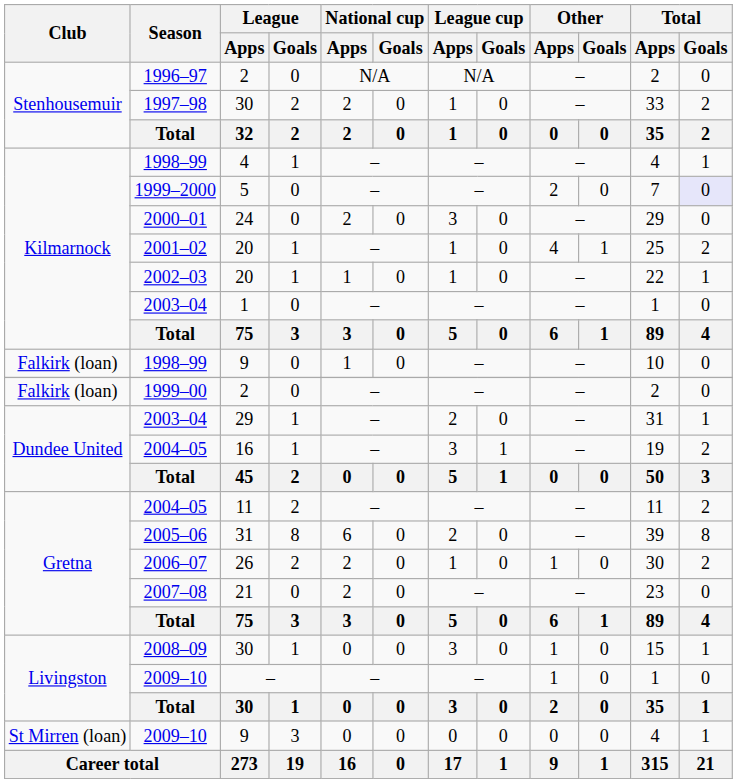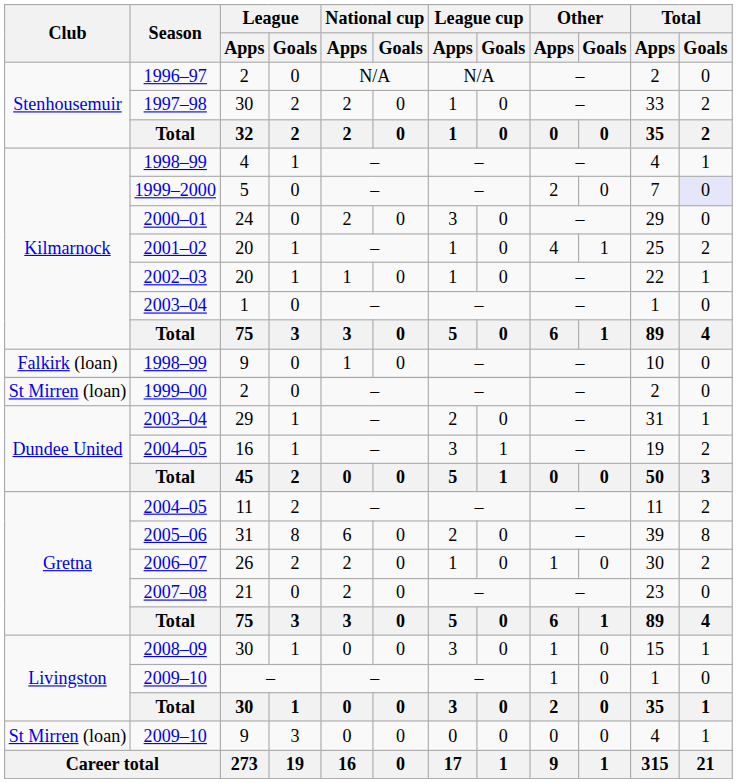 <table class="wikitable" style="text-align:center">
 <tr>
 <th rowspan="2">Club</th>
 <th rowspan="2">Season</th>
 <th colspan="2">League</th>
 <th colspan="2">National cup</th>
 <th colspan="2">League cup</th>
 <th colspan="2">Other</th>
 <th colspan="2">Total</th>
 </tr>
 <tr>
 <th>Apps</th>
 <th>Goals</th>
 <th>Apps</th>
 <th>Goals</th>
 <th>Apps</th>
 <th>Goals</th>
 <th>Apps</th>
 <th>Goals</th>
 <th>Apps</th>
 <th>Goals</th>
 </tr>
 <tr>
 <td rowspan="3"><a href='#'>Stenhousemuir</a></td>
 <td><a href='#'>1996–97</a></td>
 <td>2</td>
 <td>0</td>
 <td colspan="2">N/A</td>
 <td colspan="2">N/A</td>
 <td colspan="2">–</td>
 <td>2</td>
 <td>0</td>
 </tr>
 <tr>
 <td><a href='#'>1997–98</a></td>
 <td>30</td>
 <td>2</td>
 <td>2</td>
 <td>0</td>
 <td>1</td>
 <td>0</td>
 <td colspan="2">–</td>
 <td>33</td>
 <td>2</td>
 </tr>
 <tr>
 <th>Total</th>
 <th>32</th>
 <th>2</th>
 <th>2</th>
 <th>0</th>
 <th>1</th>
 <th>0</th>
 <th>0</th>
 <th>0</th>
 <th>35</th>
 <th>2</th>
 </tr>
 <tr>
 <td rowspan="7"><a href='#'>Kilmarnock</a></td>
 <td><a href='#'>1998–99</a></td>
 <td>4</td>
 <td>1</td>
 <td colspan="2">–</td>
 <td colspan="2">–</td>
 <td colspan="2">–</td>
 <td>4</td>
 <td>1</td>
 </tr>
 <tr>
 <td><a href='#'>1999–2000</a></td>
 <td>5</td>
 <td>0</td>
 <td colspan="2">–</td>
 <td colspan="2">–</td>
 <td>2</td>
 <td>0</td>
 <td>7</td>
 <td style="background: lavender;">0</td>
 </tr>
 <tr>
 <td><a href='#'>2000–01</a></td>
 <td>24</td>
 <td>0</td>
 <td>2</td>
 <td>0</td>
 <td>3</td>
 <td>0</td>
 <td colspan="2">–</td>
 <td>29</td>
 <td>0</td>
 </tr>
 <tr>
 <td><a href='#'>2001–02</a></td>
 <td>20</td>
 <td>1</td>
 <td colspan="2">–</td>
 <td>1</td>
 <td>0</td>
 <td>4</td>
 <td>1</td>
 <td>25</td>
 <td>2</td>
 </tr>
 <tr>
 <td><a href='#'>2002–03</a></td>
 <td>20</td>
 <td>1</td>
 <td>1</td>
 <td>0</td>
 <td>1</td>
 <td>0</td>
 <td colspan="2">–</td>
 <td>22</td>
 <td>1</td>
 </tr>
 <tr>
 <td><a href='#'>2003–04</a></td>
 <td>1</td>
 <td>0</td>
 <td colspan="2">–</td>
 <td colspan="2">–</td>
 <td colspan="2">–</td>
 <td>1</td>
 <td>0</td>
 </tr>
 <tr>
 <th>Total</th>
 <th>75</th>
 <th>3</th>
 <th>3</th>
 <th>0</th>
 <th>5</th>
 <th>0</th>
 <th>6</th>
 <th>1</th>
 <th>89</th>
 <th>4</th>
 </tr>
 <tr>
 <td><a href='#'>Falkirk</a> (loan)</td>
 <td><a href='#'>1998–99</a></td>
 <td>9</td>
 <td>0</td>
 <td>1</td>
 <td>0</td>
 <td colspan="2">–</td>
 <td colspan="2">–</td>
 <td>10</td>
 <td>0</td>
 </tr>
 <tr>
 </tr>
 <tr>
-<td><a href='#'>Falkirk</a> (loan)</td>
+<td><a href='#'>St Mirren</a> (loan)</td>
 <td><a href='#'>1999–00</a></td>
 <td>2</td>
 <td>0</td>
 <td colspan="2">–</td>
 <td colspan="2">–</td>
 <td colspan="2">–</td>
 <td>2</td>
 <td>0</td>
 </tr>
 <tr>
 <td rowspan="3"><a href='#'>Dundee United</a></td>
 <td><a href='#'>2003–04</a></td>
 <td>29</td>
 <td>1</td>
 <td colspan="2">–</td>
 <td>2</td>
 <td>0</td>
 <td colspan="2">–</td>
 <td>31</td>
 <td>1</td>
 </tr>
 <tr>
 <td><a href='#'>2004–05</a></td>
 <td>16</td>
 <td>1</td>
 <td colspan="2">–</td>
 <td>3</td>
 <td>1</td>
 <td colspan="2">–</td>
 <td>19</td>
 <td>2</td>
 </tr>
 <tr>
 <th>Total</th>
 <th>45</th>
 <th>2</th>
 <th>0</th>
 <th>0</th>
 <th>5</th>
 <th>1</th>
 <th>0</th>
 <th>0</th>
 <th>50</th>
 <th>3</th>
 </tr>
 <tr>
 <td rowspan="5"><a href='#'>Gretna</a></td>
 <td><a href='#'>2004–05</a></td>
 <td>11</td>
 <td>2</td>
 <td colspan="2">–</td>
 <td colspan="2">–</td>
 <td colspan="2">–</td>
 <td>11</td>
 <td>2</td>
 </tr>
 <tr>
 <td><a href='#'>2005–06</a></td>
 <td>31</td>
 <td>8</td>
 <td>6</td>
 <td>0</td>
 <td>2</td>
 <td>0</td>
 <td colspan="2">–</td>
 <td>39</td>
 <td>8</td>
 </tr>
 <tr>
 <td><a href='#'>2006–07</a></td>
 <td>26</td>
 <td>2</td>
 <td>2</td>
 <td>0</td>
 <td>1</td>
 <td>0</td>
 <td>1</td>
 <td>0</td>
 <td>30</td>
 <td>2</td>
 </tr>
 <tr>
 <td><a href='#'>2007–08</a></td>
 <td>21</td>
 <td>0</td>
 <td>2</td>
 <td>0</td>
 <td colspan="2">–</td>
 <td colspan="2">–</td>
 <td>23</td>
 <td>0</td>
 </tr>
 <tr>
 <th>Total</th>
 <th>75</th>
 <th>3</th>
 <th>3</th>
 <th>0</th>
 <th>5</th>
 <th>0</th>
 <th>6</th>
 <th>1</th>
 <th>89</th>
 <th>4</th>
 </tr>
 <tr>
 <td rowspan="3"><a href='#'>Livingston</a></td>
 <td><a href='#'>2008–09</a></td>
 <td>30</td>
 <td>1</td>
 <td>0</td>
 <td>0</td>
 <td>3</td>
 <td>0</td>
 <td>1</td>
 <td>0</td>
 <td>15</td>
 <td>1</td>
 </tr>
 <tr>
 <td><a href='#'>2009–10</a></td>
 <td colspan="2">–</td>
 <td colspan="2">–</td>
 <td colspan="2">–</td>
 <td>1</td>
 <td>0</td>
 <td>1</td>
 <td>0</td>
 </tr>
 <tr>
 <th>Total</th>
 <th>30</th>
 <th>1</th>
 <th>0</th>
 <th>0</th>
 <th>3</th>
 <th>0</th>
 <th>2</th>
 <th>0</th>
 <th>35</th>
 <th>1</th>
 </tr>
 <tr>
 <td><a href='#'>St Mirren</a> (loan)</td>
 <td><a href='#'>2009–10</a></td>
 <td>9</td>
 <td>3</td>
 <td>0</td>
 <td>0</td>
 <td>0</td>
 <td>0</td>
 <td>0</td>
 <td>0</td>
 <td>4</td>
 <td>1</td>
 </tr>
 <tr>
 <th colspan="2">Career total</th>
 <th>273</th>
 <th>19</th>
 <th>16</th>
 <th>0</th>
 <th>17</th>
 <th>1</th>
 <th>9</th>
 <th>1</th>
 <th>315</th>
 <th>21</th>
 </tr>
 </table>
